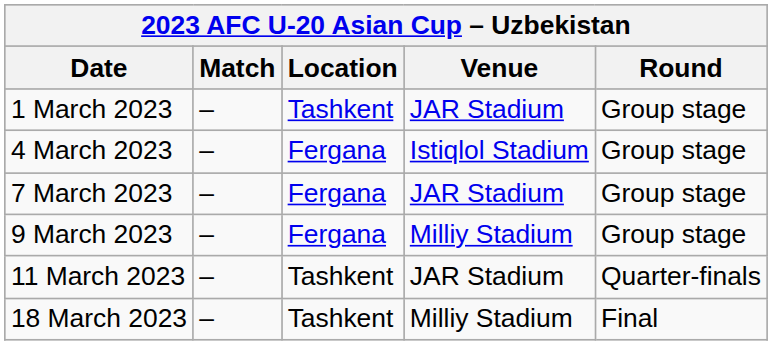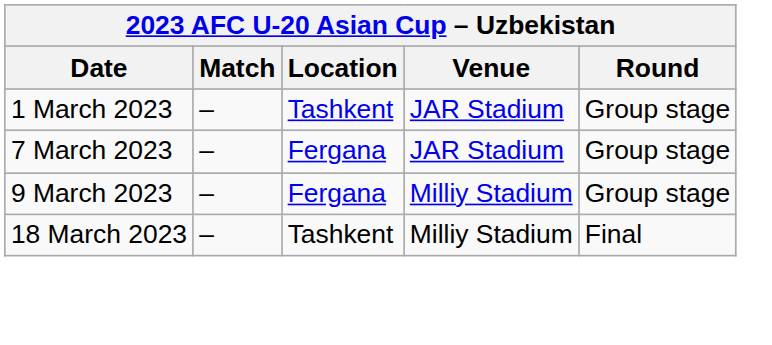 <table class="wikitable">
 <tr>
 <th colspan="5"><a href='#'>2023 AFC U-20 Asian Cup</a> – Uzbekistan</th>
 </tr>
 <tr>
 <th>Date</th>
 <th>Match</th>
 <th>Location</th>
 <th>Venue</th>
 <th>Round</th>
 </tr>
 <tr>
 <td>1 March 2023</td>
 <td> – </td>
 <td><a href='#'>Tashkent</a></td>
 <td><a href='#'>JAR Stadium</a></td>
 <td>Group stage</td>
 </tr>
 <tr>
-<td>4 March 2023</td>
-<td> – </td>
-<td><a href='#'>Fergana</a></td>
-<td><a href='#'>Istiqlol Stadium</a></td>
-<td>Group stage</td>
-</tr>
-<tr>
 <td>7 March 2023</td>
 <td> – </td>
 <td><a href='#'>Fergana</a></td>
 <td><a href='#'>JAR Stadium</a></td>
 <td>Group stage</td>
 </tr>
 <tr>
 <td>9 March 2023</td>
 <td> – </td>
 <td><a href='#'>Fergana</a></td>
 <td><a href='#'>Milliy Stadium</a></td>
 <td>Group stage</td>
 </tr>
 <tr>
-<td>11 March 2023</td>
-<td> – </td>
-<td>Tashkent</td>
-<td>JAR Stadium</td>
-<td>Quarter-finals</td>
-</tr>
-<tr>
 <td>18 March 2023</td>
 <td> – </td>
 <td>Tashkent</td>
 <td>Milliy Stadium</td>
 <td>Final</td>
 </tr>
 </table>
